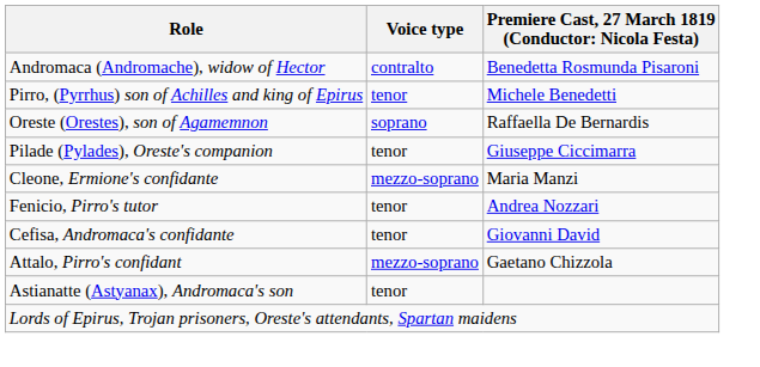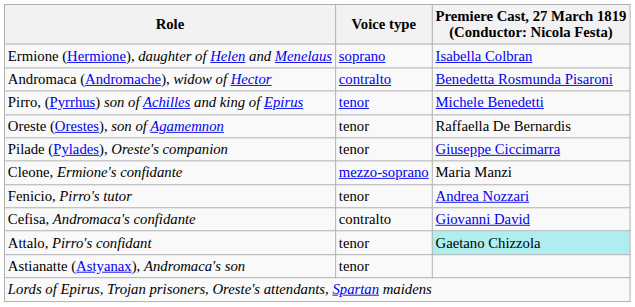 <table class="wikitable">
 <tr>
 <th>Role</th>
 <th>Voice type</th>
 <th>Premiere Cast, 27 March 1819<br>(Conductor: Nicola Festa)</th>
+</tr>
+<tr>
+<td>Ermione (<a href='#'>Hermione</a>), <em>daughter of <a href='#'>Helen</a> and <a href='#'>Menelaus</a></em></td>
+<td><a href='#'>soprano</a></td>
+<td><a href='#'>Isabella Colbran</a></td>
 </tr>
 <tr>
 <td>Andromaca (<a href='#'>Andromache</a>), <em>widow of <a href='#'>Hector</a></em></td>
 <td><a href='#'>contralto</a></td>
 <td><a href='#'>Benedetta Rosmunda Pisaroni</a></td>
 </tr>
 <tr>
 <td>Pirro, (<a href='#'>Pyrrhus</a>) <em>son of <a href='#'>Achilles</a> and king of <a href='#'>Epirus</a></em></td>
 <td><a href='#'>tenor</a></td>
 <td><a href='#'>Michele Benedetti</a></td>
 </tr>
 <tr>
 <td>Oreste (<a href='#'>Orestes</a>), <em>son of <a href='#'>Agamemnon</a></em></td>
-<td><a href='#'>soprano</a></td>
+<td>tenor</td>
 <td>Raffaella De Bernardis</td>
 </tr>
 <tr>
 <td>Pilade (<a href='#'>Pylades</a>), <em>Oreste's companion</em></td>
 <td>tenor</td>
 <td><a href='#'>Giuseppe Ciccimarra</a></td>
 </tr>
 <tr>
 <td>Cleone, <em>Ermione's confidante</em></td>
 <td><a href='#'>mezzo-soprano</a></td>
 <td>Maria Manzi</td>
 </tr>
 <tr>
 <td>Fenicio, <em>Pirro's tutor</em></td>
 <td>tenor</td>
 <td><a href='#'>Andrea Nozzari</a></td>
 </tr>
 <tr>
 <td>Cefisa, <em>Andromaca's confidante</em></td>
-<td>tenor</td>
+<td>contralto</td>
 <td><a href='#'>Giovanni David</a></td>
 </tr>
 <tr>
 <td>Attalo, <em>Pirro's confidant</em></td>
-<td><a href='#'>mezzo-soprano</a></td>
-<td>Gaetano Chizzola</td>
+<td>tenor</td>
+<td style="background: paleturquoise;">Gaetano Chizzola</td>
 </tr>
 <tr>
 <td>Astianatte (<a href='#'>Astyanax</a>), <em>Andromaca's son</em></td>
 <td>tenor</td>
 <td></td>
 </tr>
 <tr>
 <td colspan="3"><em>Lords of Epirus, Trojan prisoners, Oreste's attendants, <a href='#'>Spartan</a> maidens</em></td>
 </tr>
 </table>
